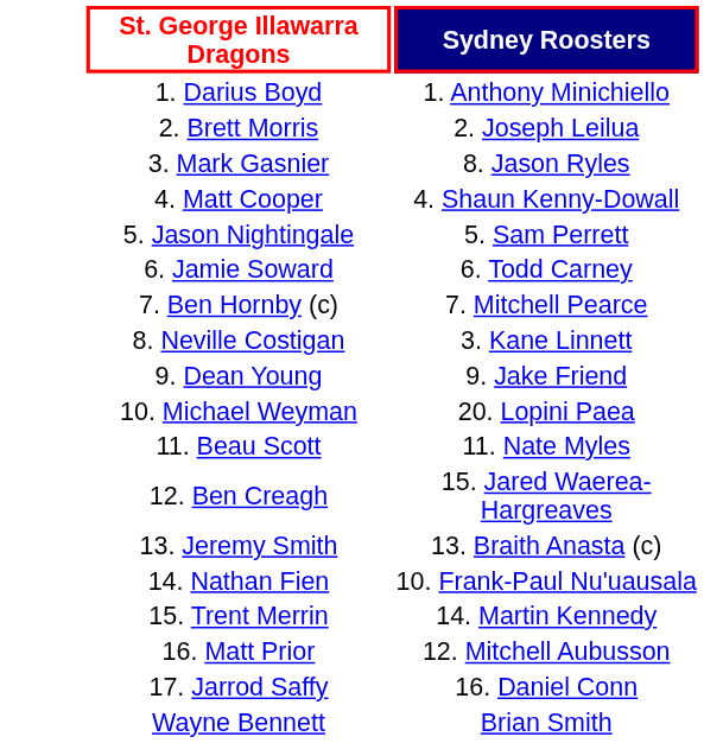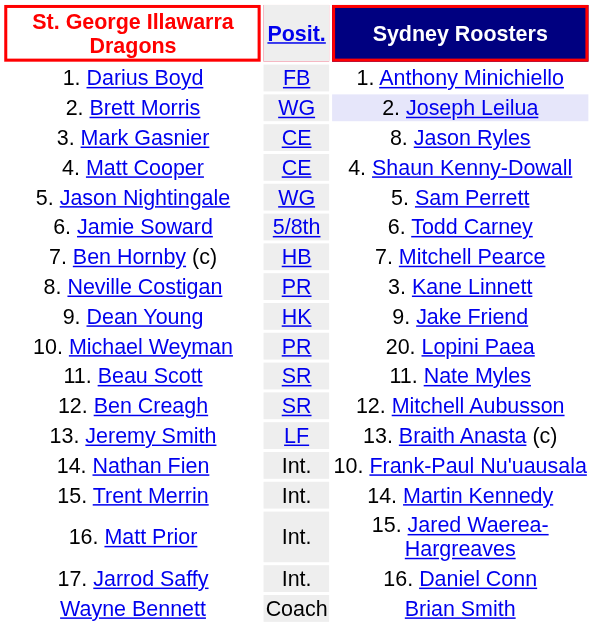 <table align=right style="font-size:90%; margin-left:1em">
 <tr bgcolor=#FF0033>
 <th align="centre" width="166" style="border: 2px solid red; background: white; color: red">St. George Illawarra<br>Dragons</th>
+<th align="center" style="background: #eeeeee; color: black"><a href='#'>Posit.</a></th>
 <th align="centre" width="166" style="border: 2px solid red; background: navy; color: white">Sydney Roosters</th>
 </tr>
 <tr>
 <td align="center">1. <a href='#'>Darius Boyd</a></td>
+<td align="center" style="background: #eeeeee"><a href='#'>FB</a></td>
 <td align="center">1. <a href='#'>Anthony Minichiello</a></td>
 </tr>
 <tr>
 <td align="center">2. <a href='#'>Brett Morris</a></td>
-<td align="center">2. <a href='#'>Joseph Leilua</a></td>
+<td align="center" style="background: #eeeeee"><a href='#'>WG</a></td>
+<td align="center" style="background: lavender;">2. <a href='#'>Joseph Leilua</a></td>
 </tr>
 <tr>
 <td align="center">3. <a href='#'>Mark Gasnier</a></td>
+<td align="center" style="background: #eeeeee"><a href='#'>CE</a></td>
 <td align="center">8. <a href='#'>Jason Ryles</a></td>
 </tr>
 <tr>
 <td align="center">4. <a href='#'>Matt Cooper</a></td>
+<td align="center" style="background: #eeeeee"><a href='#'>CE</a></td>
 <td align="center">4. <a href='#'>Shaun Kenny-Dowall</a></td>
 </tr>
 <tr>
 <td align="center">5. <a href='#'>Jason Nightingale</a></td>
+<td align="center" style="background: #eeeeee"><a href='#'>WG</a></td>
 <td align="center">5. <a href='#'>Sam Perrett</a></td>
 </tr>
 <tr>
 <td align="center">6. <a href='#'>Jamie Soward</a></td>
+<td align="center" style="background: #eeeeee"><a href='#'>5/8th</a></td>
 <td align="center">6. <a href='#'>Todd Carney</a></td>
 </tr>
 <tr>
 <td align="center">7. <a href='#'>Ben Hornby</a> (c)</td>
+<td align="center" style="background: #eeeeee"><a href='#'>HB</a></td>
 <td align="center">7. <a href='#'>Mitchell Pearce</a></td>
 </tr>
 <tr>
 <td align="center">8. <a href='#'>Neville Costigan</a></td>
+<td align="center" style="background: #eeeeee"><a href='#'>PR</a></td>
 <td align="center">3. <a href='#'>Kane Linnett</a></td>
 </tr>
 <tr>
 <td align="center">9. <a href='#'>Dean Young</a></td>
+<td align="center" style="background: #eeeeee"><a href='#'>HK</a></td>
 <td align="center">9. <a href='#'>Jake Friend</a></td>
 </tr>
 <tr>
 <td align="center">10. <a href='#'>Michael Weyman</a></td>
+<td align="center" style="background: #eeeeee"><a href='#'>PR</a></td>
 <td align="center">20. <a href='#'>Lopini Paea</a></td>
 </tr>
 <tr>
 <td align="center">11. <a href='#'>Beau Scott</a></td>
+<td align="center" style="background: #eeeeee"><a href='#'>SR</a></td>
 <td align="center">11. <a href='#'>Nate Myles</a></td>
 </tr>
 <tr>
 <td align="center">12. <a href='#'>Ben Creagh</a></td>
-<td align="center">15. <a href='#'>Jared Waerea-Hargreaves</a></td>
+<td align="center" style="background: #eeeeee"><a href='#'>SR</a></td>
+<td align="center">12. <a href='#'>Mitchell Aubusson</a></td>
 </tr>
 <tr>
 <td align="center">13. <a href='#'>Jeremy Smith</a></td>
+<td align="center" style="background: #eeeeee"><a href='#'>LF</a></td>
 <td align="center">13. <a href='#'>Braith Anasta</a> (c)</td>
 </tr>
 <tr>
 <td align="center">14. <a href='#'>Nathan Fien</a></td>
+<td align="center" style="background: #eeeeee">Int.</td>
 <td align="center">10. <a href='#'>Frank-Paul Nu'uausala</a></td>
 </tr>
 <tr>
 <td align="center">15. <a href='#'>Trent Merrin</a></td>
+<td align="center" style="background: #eeeeee">Int.</td>
 <td align="center">14. <a href='#'>Martin Kennedy</a></td>
 </tr>
 <tr>
 <td align="center">16. <a href='#'>Matt Prior</a></td>
-<td align="center">12. <a href='#'>Mitchell Aubusson</a></td>
+<td align="center" style="background: #eeeeee">Int.</td>
+<td align="center">15. <a href='#'>Jared Waerea-Hargreaves</a></td>
 </tr>
 <tr>
 <td align="center">17. <a href='#'>Jarrod Saffy</a></td>
+<td align="center" style="background: #eeeeee">Int.</td>
 <td align="center">16. <a href='#'>Daniel Conn</a></td>
 </tr>
 <tr>
 <td align="center"><a href='#'>Wayne Bennett</a></td>
+<td align="center" style="background: #eeeeee">Coach</td>
 <td align="center"><a href='#'>Brian Smith</a></td>
 </tr>
 </table>
